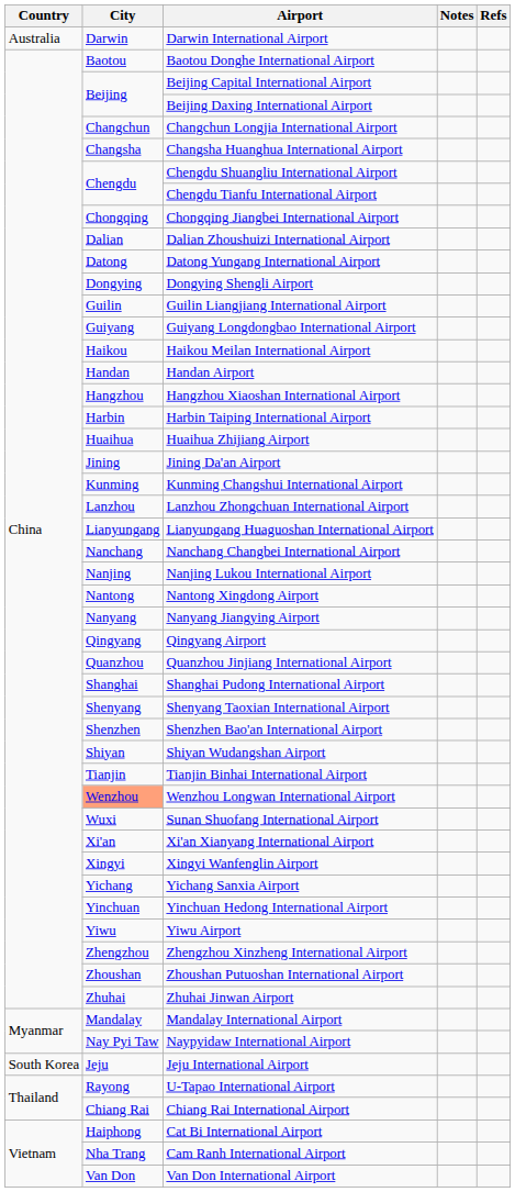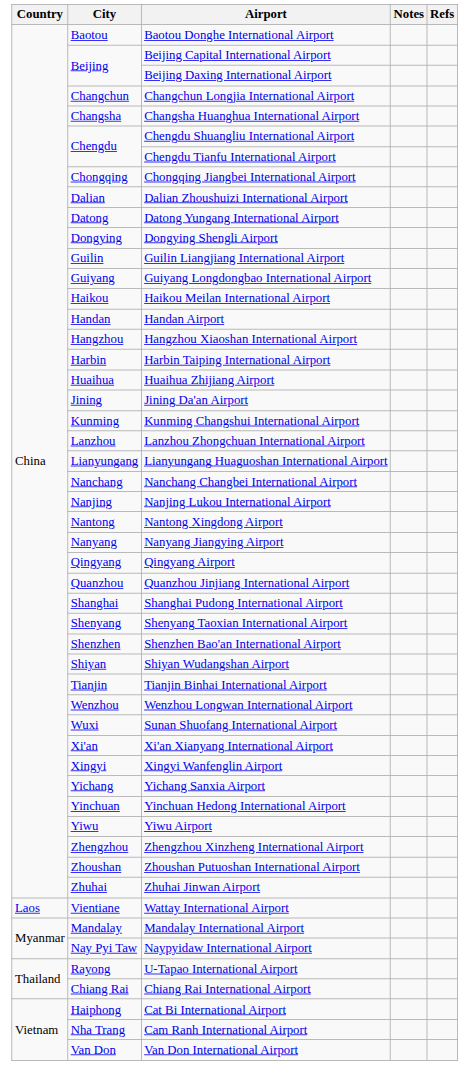 <table class="wikitable sortable" style="margin:1em auto;">
 <tr>
 <th>Country</th>
 <th>City</th>
 <th>Airport</th>
 <th>Notes</th>
 <th>Refs</th>
-</tr>
-<tr>
-<td>Australia</td>
-<td><a href='#'>Darwin</a></td>
-<td><a href='#'>Darwin International Airport</a></td>
-<td></td>
-<td align=center></td>
 </tr>
 <tr>
 <td rowspan="43">China</td>
 <td><a href='#'>Baotou</a></td>
 <td><a href='#'>Baotou Donghe International Airport</a></td>
 <td></td>
 <td align=center></td>
 </tr>
 <tr>
 <td rowspan = 2><a href='#'>Beijing</a></td>
 <td><a href='#'>Beijing Capital International Airport</a></td>
 <td></td>
 <td align=center></td>
 </tr>
 <tr>
 <td><a href='#'>Beijing Daxing International Airport</a></td>
 <td align=center></td>
 <td align=center></td>
 </tr>
 <tr>
 <td><a href='#'>Changchun</a></td>
 <td><a href='#'>Changchun Longjia International Airport</a></td>
 <td align=center></td>
 <td align=center></td>
 </tr>
 <tr>
 <td><a href='#'>Changsha</a></td>
 <td><a href='#'>Changsha Huanghua International Airport</a></td>
 <td align=center></td>
 <td align=center></td>
 </tr>
 <tr>
 <td rowspan = 2><a href='#'>Chengdu</a></td>
 <td><a href='#'>Chengdu Shuangliu International Airport</a></td>
 <td></td>
 <td align=center></td>
 </tr>
 <tr>
 <td><a href='#'>Chengdu Tianfu International Airport</a></td>
 <td align=center></td>
 <td align=center></td>
 </tr>
 <tr>
 <td><a href='#'>Chongqing</a></td>
 <td><a href='#'>Chongqing Jiangbei International Airport</a></td>
 <td align=center></td>
 <td align=center></td>
 </tr>
 <tr>
 <td><a href='#'>Dalian</a></td>
 <td><a href='#'>Dalian Zhoushuizi International Airport</a></td>
 <td align=center></td>
 <td align=center></td>
 </tr>
 <tr>
 <td><a href='#'>Datong</a></td>
 <td><a href='#'>Datong Yungang International Airport</a></td>
 <td align=center></td>
 <td align=center></td>
 </tr>
 <tr>
 <td><a href='#'>Dongying</a></td>
 <td><a href='#'>Dongying Shengli Airport</a></td>
 <td></td>
 <td align=center></td>
 </tr>
 <tr>
 <td><a href='#'>Guilin</a></td>
 <td><a href='#'>Guilin Liangjiang International Airport</a></td>
 <td align=center></td>
 <td align=center></td>
 </tr>
 <tr>
 <td><a href='#'>Guiyang</a></td>
 <td><a href='#'>Guiyang Longdongbao International Airport</a></td>
 <td></td>
 <td align=center></td>
 </tr>
 <tr>
 <td><a href='#'>Haikou</a></td>
 <td><a href='#'>Haikou Meilan International Airport</a></td>
 <td align=center></td>
 <td align=center></td>
 </tr>
 <tr>
 <td><a href='#'>Handan</a></td>
 <td><a href='#'>Handan Airport</a></td>
 <td></td>
 <td align=center></td>
 </tr>
 <tr>
 <td><a href='#'>Hangzhou</a></td>
 <td><a href='#'>Hangzhou Xiaoshan International Airport</a></td>
 <td align=center></td>
 <td align=center></td>
 </tr>
 <tr>
 <td><a href='#'>Harbin</a></td>
 <td><a href='#'>Harbin Taiping International Airport</a></td>
 <td align=center></td>
 <td align=center></td>
 </tr>
 <tr>
 <td><a href='#'>Huaihua</a></td>
 <td><a href='#'>Huaihua Zhijiang Airport</a></td>
 <td></td>
 <td align=center></td>
 </tr>
 <tr>
 <td><a href='#'>Jining</a></td>
 <td><a href='#'>Jining Da'an Airport</a></td>
 <td></td>
 <td align=center></td>
 </tr>
 <tr>
 <td><a href='#'>Kunming</a></td>
 <td><a href='#'>Kunming Changshui International Airport</a></td>
 <td align=center></td>
 <td align=center></td>
 </tr>
 <tr>
 <td><a href='#'>Lanzhou</a></td>
 <td><a href='#'>Lanzhou Zhongchuan International Airport</a></td>
 <td align=center></td>
 <td align=center></td>
 </tr>
 <tr>
 <td><a href='#'>Lianyungang</a></td>
 <td><a href='#'>Lianyungang Huaguoshan International Airport</a></td>
 <td align=center></td>
 <td align=center></td>
 </tr>
 <tr>
 <td><a href='#'>Nanchang</a></td>
 <td><a href='#'>Nanchang Changbei International Airport</a></td>
 <td align=center></td>
 <td align=center></td>
 </tr>
 <tr>
 <td><a href='#'>Nanjing</a></td>
 <td><a href='#'>Nanjing Lukou International Airport</a></td>
 <td align=center></td>
 <td align=center></td>
 </tr>
 <tr>
 <td><a href='#'>Nantong</a></td>
 <td><a href='#'>Nantong Xingdong Airport</a></td>
 <td align=center></td>
 <td align=center></td>
 </tr>
 <tr>
 <td><a href='#'>Nanyang</a></td>
 <td><a href='#'>Nanyang Jiangying Airport</a></td>
 <td></td>
 <td align=center></td>
 </tr>
 <tr>
 <td><a href='#'>Qingyang</a></td>
 <td><a href='#'>Qingyang Airport</a></td>
 <td></td>
 <td align=center></td>
 </tr>
 <tr>
 <td><a href='#'>Quanzhou</a></td>
 <td><a href='#'>Quanzhou Jinjiang International Airport</a></td>
 <td></td>
 <td align=center></td>
 </tr>
 <tr>
 <td><a href='#'>Shanghai</a></td>
 <td><a href='#'>Shanghai Pudong International Airport</a></td>
 <td></td>
 <td align=center></td>
 </tr>
 <tr>
 <td><a href='#'>Shenyang</a></td>
 <td><a href='#'>Shenyang Taoxian International Airport</a></td>
 <td></td>
 <td align=center></td>
 </tr>
 <tr>
 <td><a href='#'>Shenzhen</a></td>
 <td><a href='#'>Shenzhen Bao'an International Airport</a></td>
 <td></td>
 <td align=center></td>
 </tr>
 <tr>
 <td><a href='#'>Shiyan</a></td>
 <td><a href='#'>Shiyan Wudangshan Airport</a></td>
 <td align=center></td>
 <td align=center></td>
 </tr>
 <tr>
 <td><a href='#'>Tianjin</a></td>
 <td><a href='#'>Tianjin Binhai International Airport</a></td>
 <td align=center></td>
 <td align=center></td>
 </tr>
 <tr>
-<td style="background: lightsalmon;"><a href='#'>Wenzhou</a></td>
+<td><a href='#'>Wenzhou</a></td>
 <td><a href='#'>Wenzhou Longwan International Airport</a></td>
 <td align=center></td>
 <td align=center></td>
 </tr>
 <tr>
 <td><a href='#'>Wuxi</a></td>
 <td><a href='#'>Sunan Shuofang International Airport</a></td>
 <td align=center></td>
 <td align=center></td>
 </tr>
 <tr>
 <td><a href='#'>Xi'an</a></td>
 <td><a href='#'>Xi'an Xianyang International Airport</a></td>
 <td align=center></td>
 <td align=center></td>
 </tr>
 <tr>
 <td><a href='#'>Xingyi</a></td>
 <td><a href='#'>Xingyi Wanfenglin Airport</a></td>
 <td></td>
 <td align=center></td>
 </tr>
 <tr>
 <td><a href='#'>Yichang</a></td>
 <td><a href='#'>Yichang Sanxia Airport</a></td>
 <td align=center></td>
 <td align=center></td>
 </tr>
 <tr>
 <td><a href='#'>Yinchuan</a></td>
 <td><a href='#'>Yinchuan Hedong International Airport</a></td>
 <td align=center></td>
 <td align=center></td>
 </tr>
 <tr>
 <td><a href='#'>Yiwu</a></td>
 <td><a href='#'>Yiwu Airport</a></td>
 <td align=center></td>
 <td align=center></td>
 </tr>
 <tr>
 <td><a href='#'>Zhengzhou</a></td>
 <td><a href='#'>Zhengzhou Xinzheng International Airport</a></td>
 <td align=center></td>
 <td align=center></td>
 </tr>
 <tr>
 <td><a href='#'>Zhoushan</a></td>
 <td><a href='#'>Zhoushan Putuoshan International Airport</a></td>
 <td align=center></td>
 <td align=center></td>
 </tr>
 <tr>
 <td><a href='#'>Zhuhai</a></td>
 <td><a href='#'>Zhuhai Jinwan Airport</a></td>
 <td align=center></td>
 <td align=center></td>
 </tr>
 <tr>
+<td><a href='#'>Laos</a></td>
+<td><a href='#'>Vientiane</a></td>
+<td><a href='#'>Wattay International Airport</a></td>
+<td></td>
+<td align=center></td>
+</tr>
+<tr>
 <td rowspan="2">Myanmar</td>
 <td><a href='#'>Mandalay</a></td>
 <td><a href='#'>Mandalay International Airport</a></td>
 <td></td>
 <td align=center></td>
 </tr>
 <tr>
 <td><a href='#'>Nay Pyi Taw</a></td>
 <td><a href='#'>Naypyidaw International Airport</a></td>
-<td></td>
-<td align=center></td>
-</tr>
-<tr>
-<td>South Korea</td>
-<td><a href='#'>Jeju</a></td>
-<td><a href='#'>Jeju International Airport</a></td>
 <td></td>
 <td align=center></td>
 </tr>
 <tr>
 <td rowspan="2">Thailand</td>
 <td><a href='#'>Rayong</a></td>
 <td><a href='#'>U-Tapao International Airport</a></td>
 <td></td>
 <td align=center></td>
 </tr>
 <tr>
 <td><a href='#'>Chiang Rai</a></td>
 <td><a href='#'>Chiang Rai International Airport</a></td>
 <td></td>
 <td align=center></td>
 </tr>
 <tr>
 <td rowspan="3">Vietnam</td>
 <td><a href='#'>Haiphong</a></td>
 <td><a href='#'>Cat Bi International Airport</a></td>
 <td></td>
 <td align=center></td>
 </tr>
 <tr>
 <td><a href='#'>Nha Trang</a></td>
 <td><a href='#'>Cam Ranh International Airport</a></td>
 <td></td>
 <td align=center></td>
 </tr>
 <tr>
 <td><a href='#'>Van Don</a></td>
 <td><a href='#'>Van Don International Airport</a></td>
 <td></td>
 <td align=center></td>
 </tr>
 </table>
